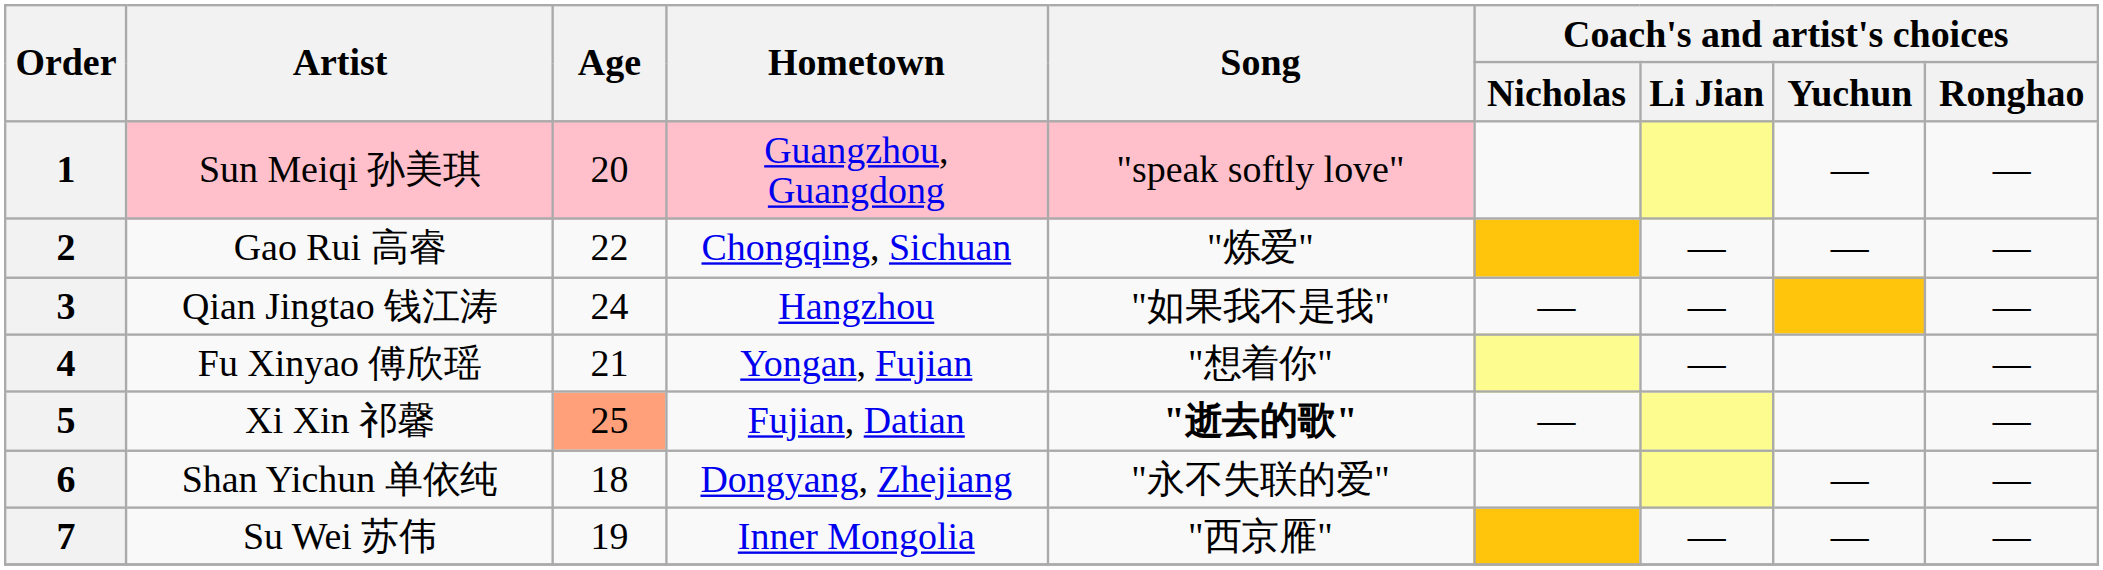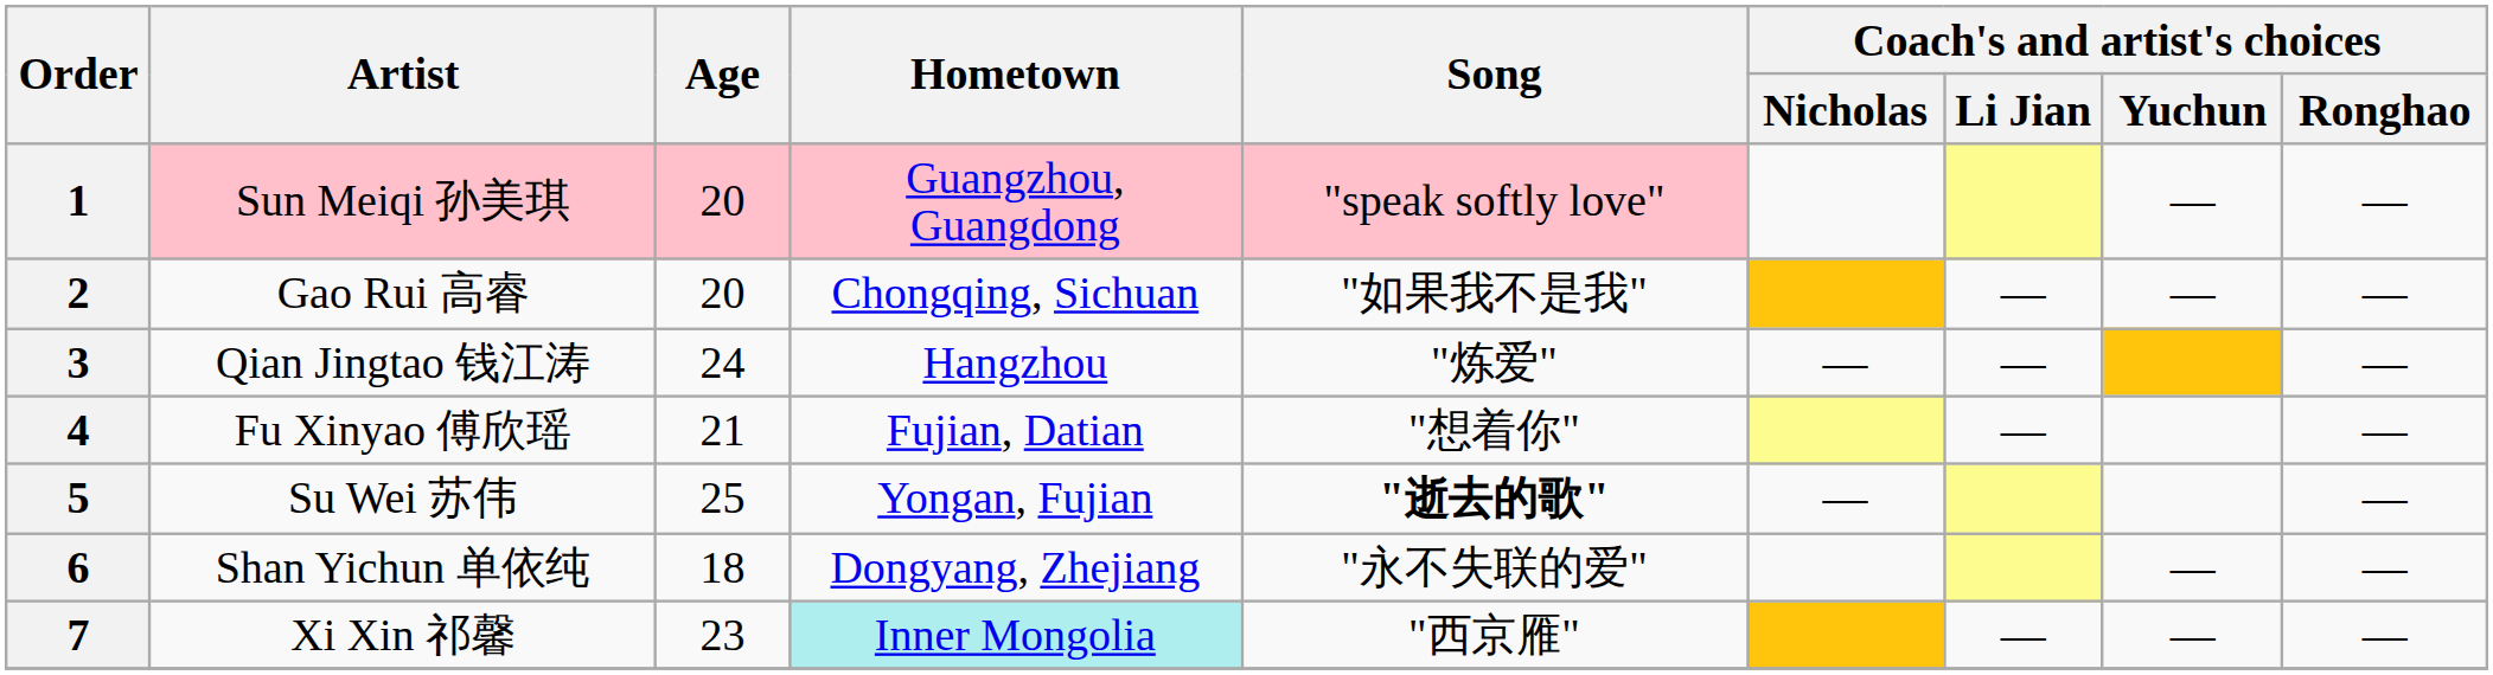 <table class="wikitable" style="text-align:center; line-height:17px; width:100%;">
 <tr>
 <th scope="col" rowspan="2" style="width:02%;">Order</th>
 <th scope="col" rowspan="2" style="width:19%;">Artist</th>
 <th scope="col" rowspan="2" style="width:05%;">Age</th>
 <th scope="col" rowspan="2" style="width:17%;">Hometown</th>
 <th scope="col" rowspan="2" style="width:19%;">Song</th>
 <th scope="col" colspan="4" style="width:28%;">Coach's and artist's choices</th>
 </tr>
 <tr>
 <th style="width:06%;">Nicholas</th>
 <th style="width:06%;">Li Jian</th>
 <th style="width:06%;">Yuchun</th>
 <th style="width:06%;">Ronghao</th>
 </tr>
 <tr>
 <th>1</th>
 <td style="background:pink;">Sun Meiqi 孙美琪</td>
 <td style="background:pink;">20</td>
 <td style="background:pink;"><a href='#'>Guangzhou</a>, <a href='#'>Guangdong</a></td>
 <td style="background:pink;">"speak softly love"</td>
 <td><strong></strong></td>
 <td style="background:#fdfc8f;"><strong></strong></td>
 <td>—</td>
 <td>—</td>
 </tr>
 <tr>
 <th>2</th>
 <td>Gao Rui 高睿</td>
-<td>22</td>
+<td>20</td>
 <td><a href='#'>Chongqing</a>, <a href='#'>Sichuan</a></td>
-<td>"炼爱"</td>
+<td>"如果我不是我"</td>
 <td style="background:#FFC40C;"><strong></strong></td>
 <td>—</td>
 <td> —</td>
 <td>—</td>
 </tr>
 <tr>
 <th>3</th>
 <td>Qian Jingtao 钱江涛</td>
 <td>24</td>
 <td><a href='#'>Hangzhou</a></td>
-<td>"如果我不是我"</td>
+<td>"炼爱"</td>
 <td> —</td>
 <td> —</td>
 <td style="background:#FFC40C;"><strong></strong></td>
 <td>—</td>
 </tr>
 <tr>
 <th>4</th>
 <td>Fu Xinyao 傅欣瑶</td>
 <td>21</td>
-<td><a href='#'>Yongan</a>, <a href='#'>Fujian</a></td>
+<td><a href='#'>Fujian</a>, <a href='#'>Datian</a></td>
 <td>"想着你"</td>
 <td style="background:#fdfc8f;"><strong></strong></td>
 <td>  —</td>
 <td><strong></strong></td>
 <td>—</td>
 </tr>
 <tr>
 <th>5</th>
-<td>Xi Xin 祁馨</td>
-<td style="background: lightsalmon;">25</td>
-<td><a href='#'>Fujian</a>, <a href='#'>Datian</a></td>
+<td>Su Wei 苏伟</td>
+<td>25</td>
+<td><a href='#'>Yongan</a>, <a href='#'>Fujian</a></td>
 <td><strong>"逝去的歌"</strong></td>
 <td> —</td>
 <td style="background:#fdfc8f;"> <strong></strong></td>
 <td><strong></strong></td>
 <td>—</td>
 </tr>
 <tr>
 <th>6</th>
 <td>Shan Yichun 单依纯</td>
 <td>18</td>
 <td><a href='#'>Dongyang</a>, <a href='#'>Zhejiang</a></td>
 <td>"永不失联的爱"</td>
 <td> <strong></strong></td>
 <td style="background:#fdfc8f;"><strong></strong></td>
 <td>—</td>
 <td> —</td>
 </tr>
 <tr>
 <th>7</th>
-<td>Su Wei 苏伟</td>
-<td>19</td>
-<td><a href='#'>Inner Mongolia</a></td>
+<td>Xi Xin 祁馨</td>
+<td>23</td>
+<td style="background: paleturquoise;"><a href='#'>Inner Mongolia</a></td>
 <td>"西京雁"</td>
 <td style="background:#FFC40C;"> <strong></strong></td>
 <td> —</td>
 <td>—</td>
 <td>—</td>
 </tr>
 <tr>
 </tr>
 </table>
